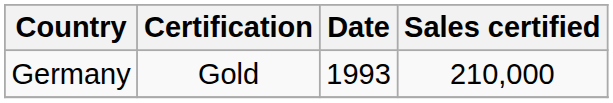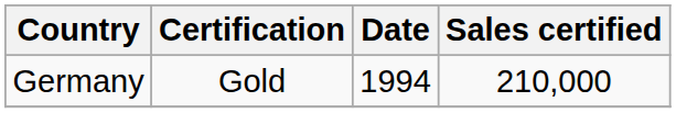 <table class="wikitable sortable">
 <tr>
 <th>Country</th>
 <th>Certification</th>
 <th>Date</th>
 <th>Sales certified</th>
 </tr>
 <tr>
 <td>Germany</td>
 <td align="center">Gold</td>
-<td align="center">1993</td>
+<td align="center">1994</td>
 <td align="center">210,000</td>
 </tr>
 <tr>
 </tr>
 </table>
